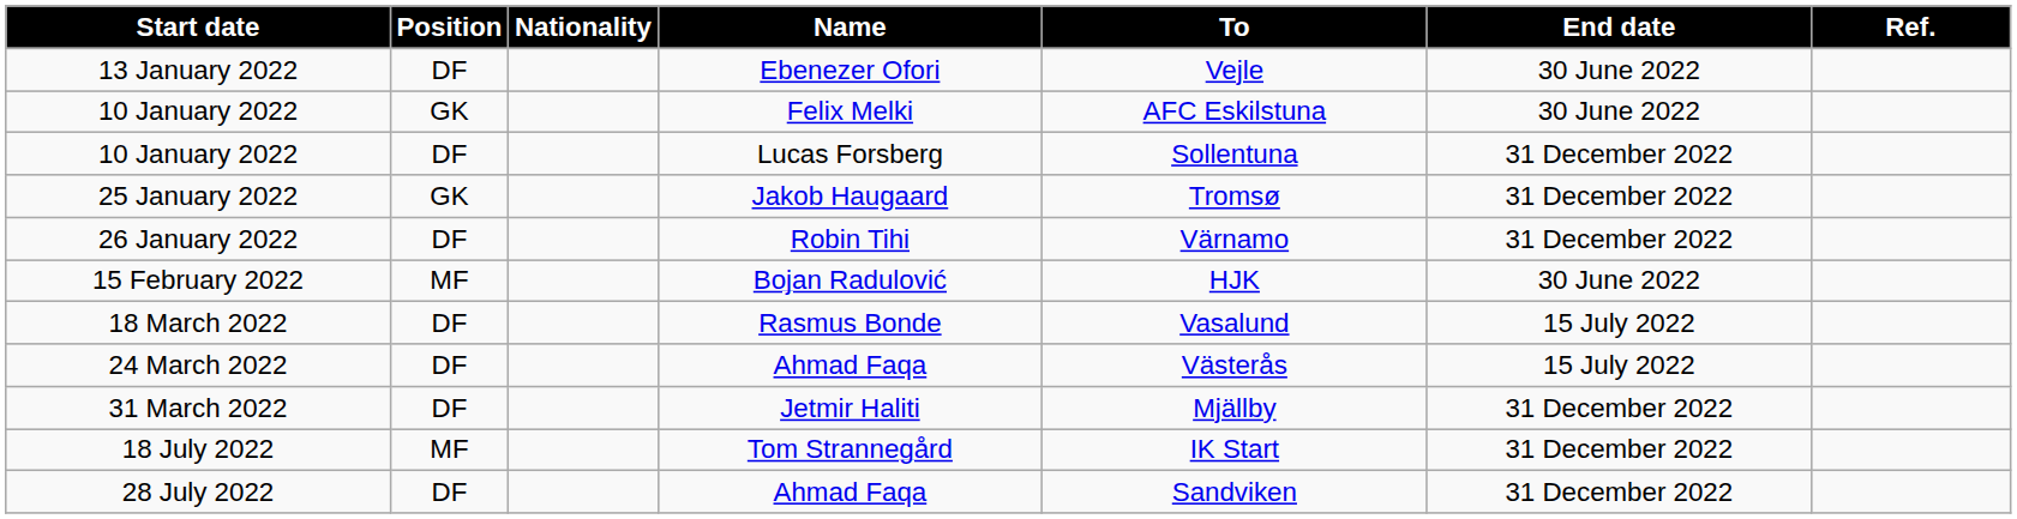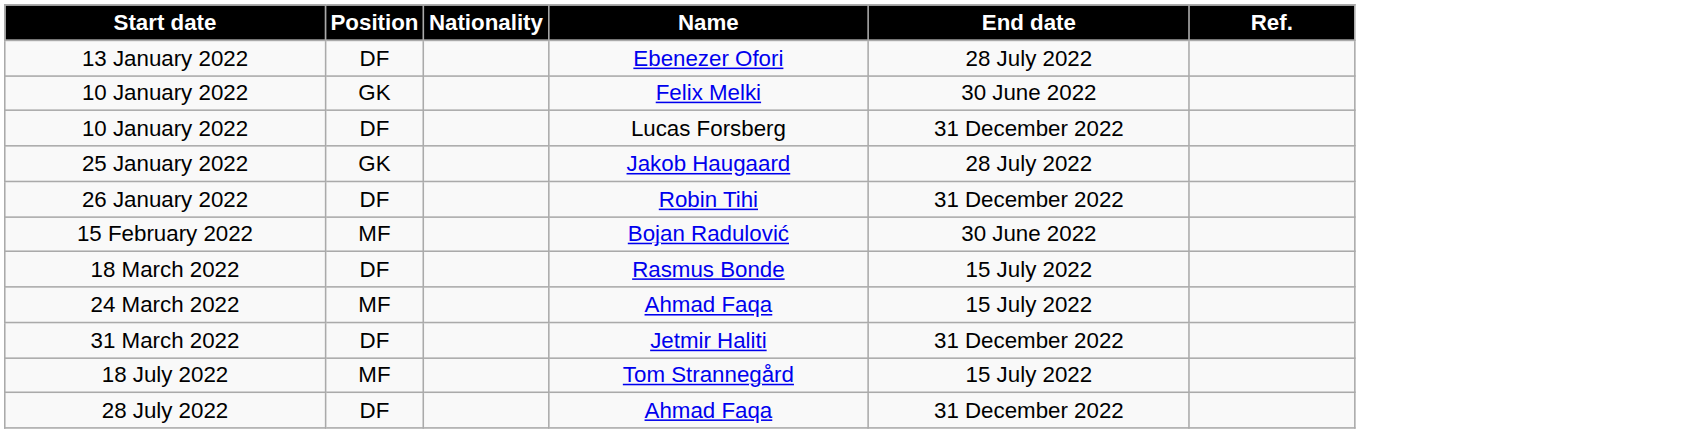 <table class="wikitable"  style="text-align:center; font-size:90%; ">
 <tr>
 <th style="background:#000000; color:white; width:200px;">Start date</th>
 <th style="background:#000000; color:white; width:50px;">Position</th>
 <th style="background:#000000; color:white; width:50px;">Nationality</th>
 <th style="background:#000000; color:white; width:200px;">Name</th>
-<th style="background:#000000; color:white; width:200px;">To</th>
 <th style="background:#000000; color:white; width:200px;">End date</th>
 <th style="background:#000000; color:white; width:100px;">Ref.</th>
 </tr>
 <tr>
 <td>13 January 2022</td>
 <td>DF</td>
 <td></td>
 <td><a href='#'>Ebenezer Ofori</a></td>
-<td><a href='#'>Vejle</a></td>
-<td>30 June 2022</td>
+<td>28 July 2022</td>
 <td></td>
 </tr>
 <tr>
 <td>10 January 2022</td>
 <td>GK</td>
 <td></td>
 <td><a href='#'>Felix Melki</a></td>
-<td><a href='#'>AFC Eskilstuna</a></td>
 <td>30 June 2022</td>
 <td></td>
 </tr>
 <tr>
 <td>10 January 2022</td>
 <td>DF</td>
 <td></td>
 <td>Lucas Forsberg</td>
-<td><a href='#'>Sollentuna</a></td>
 <td>31 December 2022</td>
 <td></td>
 </tr>
 <tr>
 <td>25 January 2022</td>
 <td>GK</td>
 <td></td>
 <td><a href='#'>Jakob Haugaard</a></td>
-<td><a href='#'>Tromsø</a></td>
-<td>31 December 2022</td>
+<td>28 July 2022</td>
 <td></td>
 </tr>
 <tr>
 <td>26 January 2022</td>
 <td>DF</td>
 <td></td>
 <td><a href='#'>Robin Tihi</a></td>
-<td><a href='#'>Värnamo</a></td>
 <td>31 December 2022</td>
 <td></td>
 </tr>
 <tr>
 <td>15 February 2022</td>
 <td>MF</td>
 <td></td>
 <td><a href='#'>Bojan Radulović</a></td>
-<td><a href='#'>HJK</a></td>
 <td>30 June 2022</td>
 <td></td>
 </tr>
 <tr>
 <td>18 March 2022</td>
 <td>DF</td>
 <td></td>
 <td><a href='#'>Rasmus Bonde</a></td>
-<td><a href='#'>Vasalund</a></td>
 <td>15 July 2022</td>
 <td></td>
 </tr>
 <tr>
 <td>24 March 2022</td>
-<td>DF</td>
+<td>MF</td>
 <td></td>
 <td><a href='#'>Ahmad Faqa</a></td>
-<td><a href='#'>Västerås</a></td>
 <td>15 July 2022</td>
 <td></td>
 </tr>
 <tr>
 <td>31 March 2022</td>
 <td>DF</td>
 <td></td>
 <td><a href='#'>Jetmir Haliti</a></td>
-<td><a href='#'>Mjällby</a></td>
 <td>31 December 2022</td>
 <td></td>
 </tr>
 <tr>
 <td>18 July 2022</td>
 <td>MF</td>
 <td></td>
 <td><a href='#'>Tom Strannegård</a></td>
-<td><a href='#'>IK Start</a></td>
-<td>31 December 2022</td>
+<td>15 July 2022</td>
 <td></td>
 </tr>
 <tr>
 <td>28 July 2022</td>
 <td>DF</td>
 <td></td>
 <td><a href='#'>Ahmad Faqa</a></td>
-<td><a href='#'>Sandviken</a></td>
 <td>31 December 2022</td>
 <td></td>
 </tr>
 </table>
